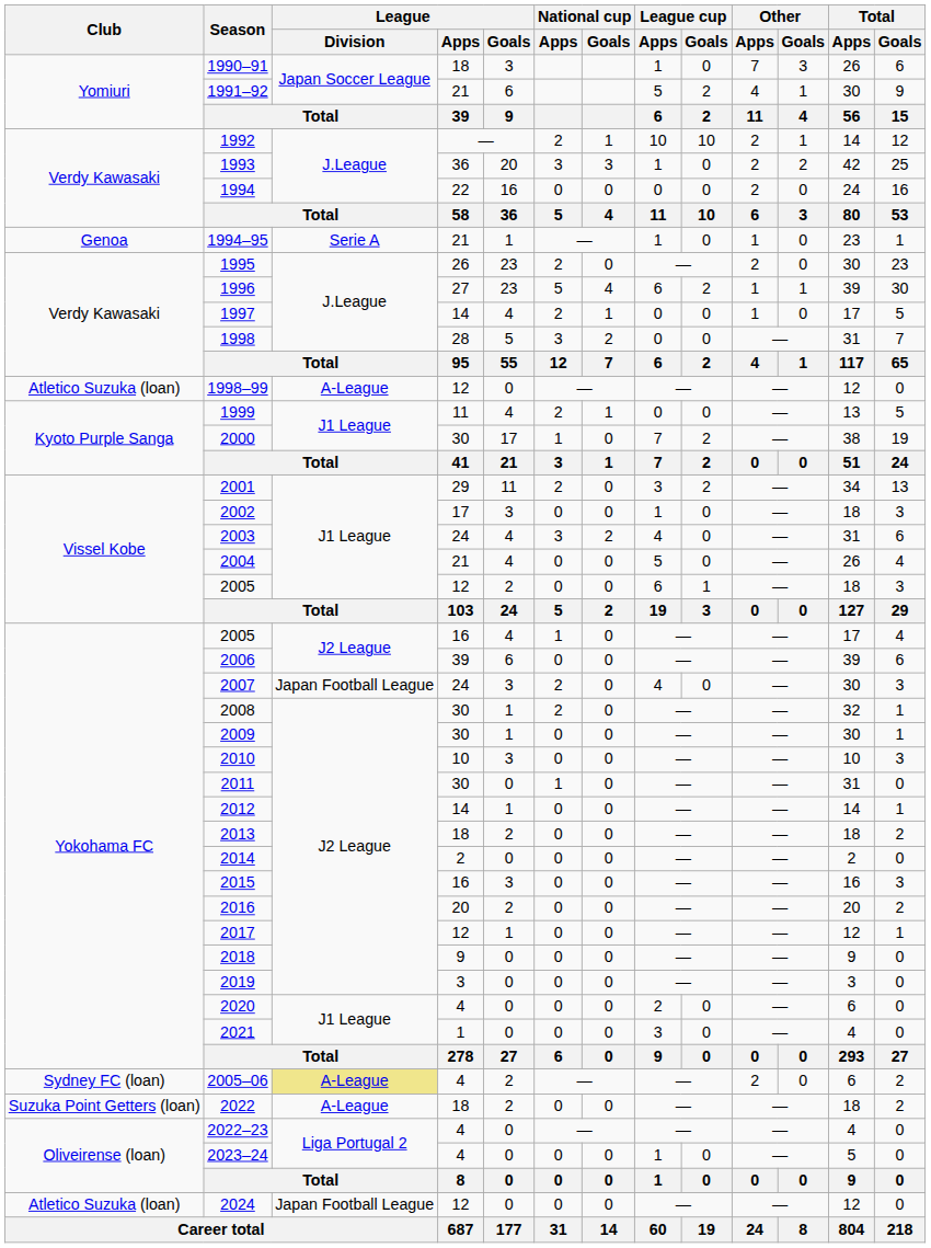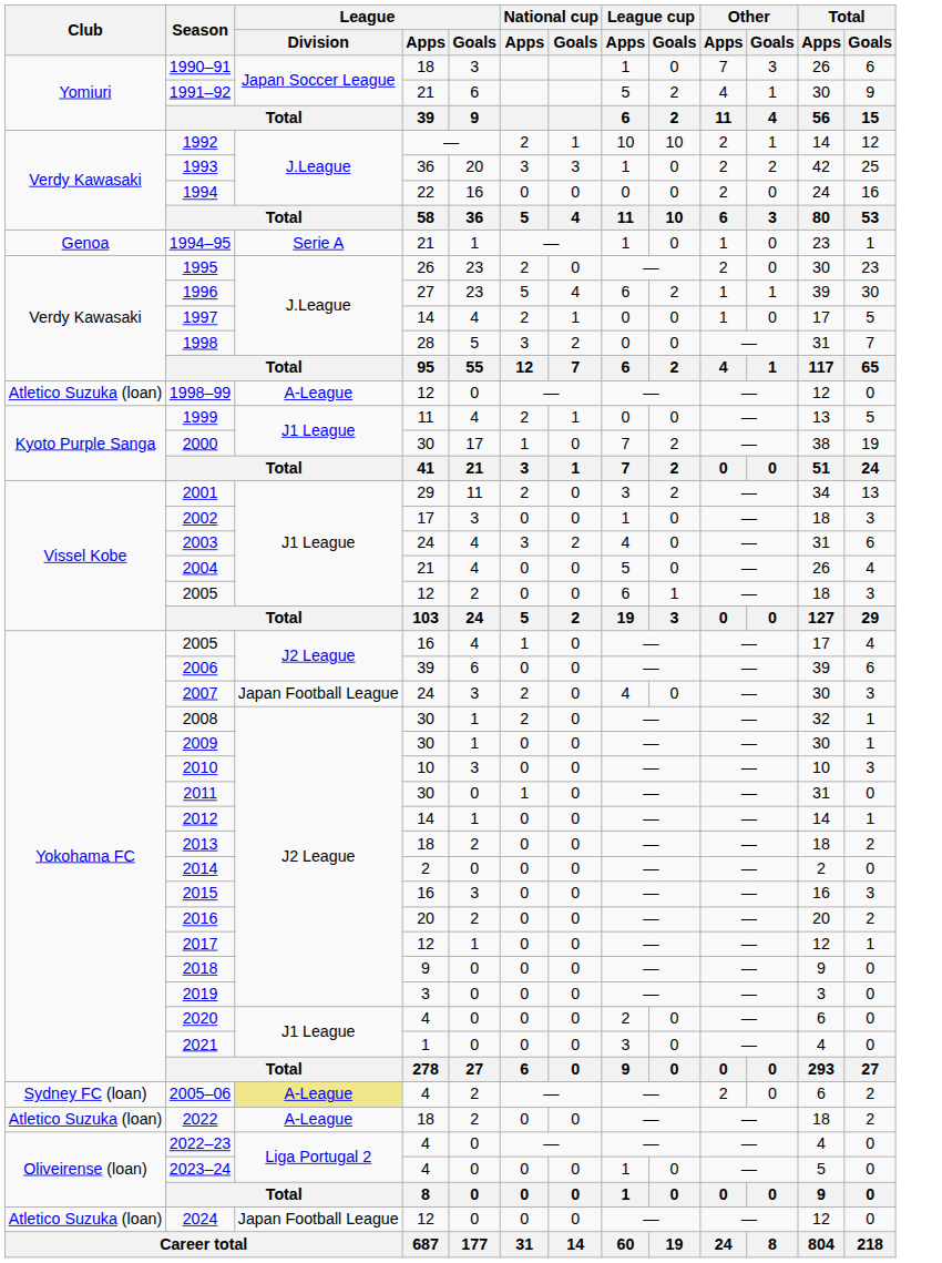 <table class="wikitable" style="text-align:center">
 <tr>
 <th rowspan="2">Club</th>
 <th rowspan="2">Season</th>
 <th colspan="3">League</th>
 <th colspan="2">National cup</th>
 <th colspan="2">League cup</th>
 <th colspan="2">Other</th>
 <th colspan="2">Total</th>
 </tr>
 <tr>
 <th>Division</th>
 <th>Apps</th>
 <th>Goals</th>
 <th>Apps</th>
 <th>Goals</th>
 <th>Apps</th>
 <th>Goals</th>
 <th>Apps</th>
 <th>Goals</th>
 <th>Apps</th>
 <th>Goals</th>
 </tr>
 <tr>
 <td rowspan="3"><a href='#'>Yomiuri</a></td>
 <td><a href='#'>1990–91</a></td>
 <td rowspan="2"><a href='#'>Japan Soccer League</a></td>
 <td>18</td>
 <td>3</td>
 <td></td>
 <td></td>
 <td>1</td>
 <td>0</td>
 <td>7</td>
 <td>3</td>
 <td>26</td>
 <td>6</td>
 </tr>
 <tr>
 <td><a href='#'>1991–92</a></td>
 <td>21</td>
 <td>6</td>
 <td></td>
 <td></td>
 <td>5</td>
 <td>2</td>
 <td>4</td>
 <td>1</td>
 <td>30</td>
 <td>9</td>
 </tr>
 <tr>
 <th colspan="2">Total</th>
 <th>39</th>
 <th>9</th>
 <th></th>
 <th></th>
 <th>6</th>
 <th>2</th>
 <th>11</th>
 <th>4</th>
 <th>56</th>
 <th>15</th>
 </tr>
 <tr>
 <td rowspan="4"><a href='#'>Verdy Kawasaki</a></td>
 <td><a href='#'>1992</a></td>
 <td rowspan="3"><a href='#'>J.League</a></td>
 <td colspan="2">—</td>
 <td>2</td>
 <td>1</td>
 <td>10</td>
 <td>10</td>
 <td>2</td>
 <td>1</td>
 <td>14</td>
 <td>12</td>
 </tr>
 <tr>
 <td><a href='#'>1993</a></td>
 <td>36</td>
 <td>20</td>
 <td>3</td>
 <td>3</td>
 <td>1</td>
 <td>0</td>
 <td>2</td>
 <td>2</td>
 <td>42</td>
 <td>25</td>
 </tr>
 <tr>
 <td><a href='#'>1994</a></td>
 <td>22</td>
 <td>16</td>
 <td>0</td>
 <td>0</td>
 <td>0</td>
 <td>0</td>
 <td>2</td>
 <td>0</td>
 <td>24</td>
 <td>16</td>
 </tr>
 <tr>
 <th colspan="2">Total</th>
 <th>58</th>
 <th>36</th>
 <th>5</th>
 <th>4</th>
 <th>11</th>
 <th>10</th>
 <th>6</th>
 <th>3</th>
 <th>80</th>
 <th>53</th>
 </tr>
 <tr>
 <td><a href='#'>Genoa</a></td>
 <td><a href='#'>1994–95</a></td>
 <td><a href='#'>Serie A</a></td>
 <td>21</td>
 <td>1</td>
 <td colspan="2">—</td>
 <td>1</td>
 <td>0</td>
 <td>1</td>
 <td>0</td>
 <td>23</td>
 <td>1</td>
 </tr>
 <tr>
 <td rowspan="5">Verdy Kawasaki</td>
 <td><a href='#'>1995</a></td>
 <td rowspan="4">J.League</td>
 <td>26</td>
 <td>23</td>
 <td>2</td>
 <td>0</td>
 <td colspan="2">—</td>
 <td>2</td>
 <td>0</td>
 <td>30</td>
 <td>23</td>
 </tr>
 <tr>
 <td><a href='#'>1996</a></td>
 <td>27</td>
 <td>23</td>
 <td>5</td>
 <td>4</td>
 <td>6</td>
 <td>2</td>
 <td>1</td>
 <td>1</td>
 <td>39</td>
 <td>30</td>
 </tr>
 <tr>
 <td><a href='#'>1997</a></td>
 <td>14</td>
 <td>4</td>
 <td>2</td>
 <td>1</td>
 <td>0</td>
 <td>0</td>
 <td>1</td>
 <td>0</td>
 <td>17</td>
 <td>5</td>
 </tr>
 <tr>
 <td><a href='#'>1998</a></td>
 <td>28</td>
 <td>5</td>
 <td>3</td>
 <td>2</td>
 <td>0</td>
 <td>0</td>
 <td colspan="2">—</td>
 <td>31</td>
 <td>7</td>
 </tr>
 <tr>
 <th colspan="2">Total</th>
 <th>95</th>
 <th>55</th>
 <th>12</th>
 <th>7</th>
 <th>6</th>
 <th>2</th>
 <th>4</th>
 <th>1</th>
 <th>117</th>
 <th>65</th>
 </tr>
 <tr>
 <td><a href='#'>Atletico Suzuka</a> (loan)</td>
 <td><a href='#'>1998–99</a></td>
 <td><a href='#'>A-League</a></td>
 <td>12</td>
 <td>0</td>
 <td colspan="2">—</td>
 <td colspan="2">—</td>
 <td colspan="2">—</td>
 <td>12</td>
 <td>0</td>
 </tr>
 <tr>
 <td rowspan="3"><a href='#'>Kyoto Purple Sanga</a></td>
 <td><a href='#'>1999</a></td>
 <td rowspan="2"><a href='#'>J1 League</a></td>
 <td>11</td>
 <td>4</td>
 <td>2</td>
 <td>1</td>
 <td>0</td>
 <td>0</td>
 <td colspan="2">—</td>
 <td>13</td>
 <td>5</td>
 </tr>
 <tr>
 <td><a href='#'>2000</a></td>
 <td>30</td>
 <td>17</td>
 <td>1</td>
 <td>0</td>
 <td>7</td>
 <td>2</td>
 <td colspan="2">—</td>
 <td>38</td>
 <td>19</td>
 </tr>
 <tr>
 <th colspan="2">Total</th>
 <th>41</th>
 <th>21</th>
 <th>3</th>
 <th>1</th>
 <th>7</th>
 <th>2</th>
 <th>0</th>
 <th>0</th>
 <th>51</th>
 <th>24</th>
 </tr>
 <tr>
 <td rowspan="6"><a href='#'>Vissel Kobe</a></td>
 <td><a href='#'>2001</a></td>
 <td rowspan="5">J1 League</td>
 <td>29</td>
 <td>11</td>
 <td>2</td>
 <td>0</td>
 <td>3</td>
 <td>2</td>
 <td colspan="2">—</td>
 <td>34</td>
 <td>13</td>
 </tr>
 <tr>
 <td><a href='#'>2002</a></td>
 <td>17</td>
 <td>3</td>
 <td>0</td>
 <td>0</td>
 <td>1</td>
 <td>0</td>
 <td colspan="2">—</td>
 <td>18</td>
 <td>3</td>
 </tr>
 <tr>
 <td><a href='#'>2003</a></td>
 <td>24</td>
 <td>4</td>
 <td>3</td>
 <td>2</td>
 <td>4</td>
 <td>0</td>
 <td colspan="2">—</td>
 <td>31</td>
 <td>6</td>
 </tr>
 <tr>
 <td><a href='#'>2004</a></td>
 <td>21</td>
 <td>4</td>
 <td>0</td>
 <td>0</td>
 <td>5</td>
 <td>0</td>
 <td colspan="2">—</td>
 <td>26</td>
 <td>4</td>
 </tr>
 <tr>
 <td>2005</td>
 <td>12</td>
 <td>2</td>
 <td>0</td>
 <td>0</td>
 <td>6</td>
 <td>1</td>
 <td colspan="2">—</td>
 <td>18</td>
 <td>3</td>
 </tr>
 <tr>
 <th colspan="2">Total</th>
 <th>103</th>
 <th>24</th>
 <th>5</th>
 <th>2</th>
 <th>19</th>
 <th>3</th>
 <th>0</th>
 <th>0</th>
 <th>127</th>
 <th>29</th>
 </tr>
 <tr>
 <td rowspan="18"><a href='#'>Yokohama FC</a></td>
 <td>2005</td>
 <td rowspan="2"><a href='#'>J2 League</a></td>
 <td>16</td>
 <td>4</td>
 <td>1</td>
 <td>0</td>
 <td colspan="2">—</td>
 <td colspan="2">—</td>
 <td>17</td>
 <td>4</td>
 </tr>
 <tr>
 <td><a href='#'>2006</a></td>
 <td>39</td>
 <td>6</td>
 <td>0</td>
 <td>0</td>
 <td colspan="2">—</td>
 <td colspan="2">—</td>
 <td>39</td>
 <td>6</td>
 </tr>
 <tr>
 <td><a href='#'>2007</a></td>
 <td>Japan Football League</td>
 <td>24</td>
 <td>3</td>
 <td>2</td>
 <td>0</td>
 <td>4</td>
 <td>0</td>
 <td colspan="2">—</td>
 <td>30</td>
 <td>3</td>
 </tr>
 <tr>
 <td>2008</td>
 <td rowspan="12">J2 League</td>
 <td>30</td>
 <td>1</td>
 <td>2</td>
 <td>0</td>
 <td colspan="2">—</td>
 <td colspan="2">—</td>
 <td>32</td>
 <td>1</td>
 </tr>
 <tr>
 <td><a href='#'>2009</a></td>
 <td>30</td>
 <td>1</td>
 <td>0</td>
 <td>0</td>
 <td colspan="2">—</td>
 <td colspan="2">—</td>
 <td>30</td>
 <td>1</td>
 </tr>
 <tr>
 <td><a href='#'>2010</a></td>
 <td>10</td>
 <td>3</td>
 <td>0</td>
 <td>0</td>
 <td colspan="2">—</td>
 <td colspan="2">—</td>
 <td>10</td>
 <td>3</td>
 </tr>
 <tr>
 <td><a href='#'>2011</a></td>
 <td>30</td>
 <td>0</td>
 <td>1</td>
 <td>0</td>
 <td colspan="2">—</td>
 <td colspan="2">—</td>
 <td>31</td>
 <td>0</td>
 </tr>
 <tr>
 <td><a href='#'>2012</a></td>
 <td>14</td>
 <td>1</td>
 <td>0</td>
 <td>0</td>
 <td colspan="2">—</td>
 <td colspan="2">—</td>
 <td>14</td>
 <td>1</td>
 </tr>
 <tr>
 <td><a href='#'>2013</a></td>
 <td>18</td>
 <td>2</td>
 <td>0</td>
 <td>0</td>
 <td colspan="2">—</td>
 <td colspan="2">—</td>
 <td>18</td>
 <td>2</td>
 </tr>
 <tr>
 <td><a href='#'>2014</a></td>
 <td>2</td>
 <td>0</td>
 <td>0</td>
 <td>0</td>
 <td colspan="2">—</td>
 <td colspan="2">—</td>
 <td>2</td>
 <td>0</td>
 </tr>
 <tr>
 <td><a href='#'>2015</a></td>
 <td>16</td>
 <td>3</td>
 <td>0</td>
 <td>0</td>
 <td colspan="2">—</td>
 <td colspan="2">—</td>
 <td>16</td>
 <td>3</td>
 </tr>
 <tr>
 <td><a href='#'>2016</a></td>
 <td>20</td>
 <td>2</td>
 <td>0</td>
 <td>0</td>
 <td colspan="2">—</td>
 <td colspan="2">—</td>
 <td>20</td>
 <td>2</td>
 </tr>
 <tr>
 <td><a href='#'>2017</a></td>
 <td>12</td>
 <td>1</td>
 <td>0</td>
 <td>0</td>
 <td colspan="2">—</td>
 <td colspan="2">—</td>
 <td>12</td>
 <td>1</td>
 </tr>
 <tr>
 <td><a href='#'>2018</a></td>
 <td>9</td>
 <td>0</td>
 <td>0</td>
 <td>0</td>
 <td colspan="2">—</td>
 <td colspan="2">—</td>
 <td>9</td>
 <td>0</td>
 </tr>
 <tr>
 <td><a href='#'>2019</a></td>
 <td>3</td>
 <td>0</td>
 <td>0</td>
 <td>0</td>
 <td colspan="2">—</td>
 <td colspan="2">—</td>
 <td>3</td>
 <td>0</td>
 </tr>
 <tr>
 <td><a href='#'>2020</a></td>
 <td rowspan="2">J1 League</td>
 <td>4</td>
 <td>0</td>
 <td>0</td>
 <td>0</td>
 <td>2</td>
 <td>0</td>
 <td colspan="2">—</td>
 <td>6</td>
 <td>0</td>
 </tr>
 <tr>
 <td><a href='#'>2021</a></td>
 <td>1</td>
 <td>0</td>
 <td>0</td>
 <td>0</td>
 <td>3</td>
 <td>0</td>
 <td colspan="2">—</td>
 <td>4</td>
 <td>0</td>
 </tr>
 <tr>
 <th colspan="2">Total</th>
 <th>278</th>
 <th>27</th>
 <th>6</th>
 <th>0</th>
 <th>9</th>
 <th>0</th>
 <th>0</th>
 <th>0</th>
 <th>293</th>
 <th>27</th>
 </tr>
 <tr>
 <td><a href='#'>Sydney FC</a> (loan)</td>
 <td><a href='#'>2005–06</a></td>
 <td style="background: khaki;"><a href='#'>A-League</a></td>
 <td>4</td>
 <td>2</td>
 <td colspan="2">—</td>
 <td colspan="2">—</td>
 <td>2</td>
 <td>0</td>
 <td>6</td>
 <td>2</td>
 </tr>
 <tr>
-<td><a href='#'>Suzuka Point Getters</a> (loan)</td>
+<td><a href='#'>Atletico Suzuka</a> (loan)</td>
 <td><a href='#'>2022</a></td>
 <td><a href='#'>A-League</a></td>
 <td>18</td>
 <td>2</td>
 <td>0</td>
 <td>0</td>
 <td colspan="2">—</td>
 <td colspan="2">—</td>
 <td>18</td>
 <td>2</td>
 </tr>
 <tr>
 <td rowspan=3><a href='#'>Oliveirense</a> (loan)</td>
 <td><a href='#'>2022–23</a></td>
 <td rowspan=2><a href='#'>Liga Portugal 2</a></td>
 <td>4</td>
 <td>0</td>
 <td colspan="2">—</td>
 <td colspan="2">—</td>
 <td colspan="2">—</td>
 <td>4</td>
 <td>0</td>
 </tr>
 <tr>
 <td><a href='#'>2023–24</a></td>
 <td>4</td>
 <td>0</td>
 <td>0</td>
 <td>0</td>
 <td>1</td>
 <td>0</td>
 <td colspan="2">—</td>
 <td>5</td>
 <td>0</td>
 </tr>
 <tr>
 <th colspan="2">Total</th>
 <th>8</th>
 <th>0</th>
 <th>0</th>
 <th>0</th>
 <th>1</th>
 <th>0</th>
 <th>0</th>
 <th>0</th>
 <th>9</th>
 <th>0</th>
 </tr>
 <tr>
 <td><a href='#'>Atletico Suzuka</a> (loan)</td>
 <td><a href='#'>2024</a></td>
 <td>Japan Football League</td>
 <td>12</td>
 <td>0</td>
 <td>0</td>
 <td>0</td>
 <td colspan="2">—</td>
 <td colspan="2">—</td>
 <td>12</td>
 <td>0</td>
 </tr>
 <tr>
 <th colspan="3">Career total</th>
 <th>687</th>
 <th>177</th>
 <th>31</th>
 <th>14</th>
 <th>60</th>
 <th>19</th>
 <th>24</th>
 <th>8</th>
 <th>804</th>
 <th>218</th>
 </tr>
 </table>
